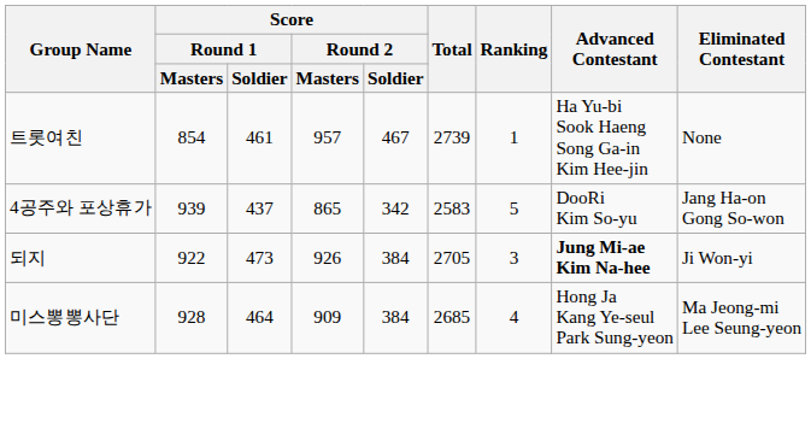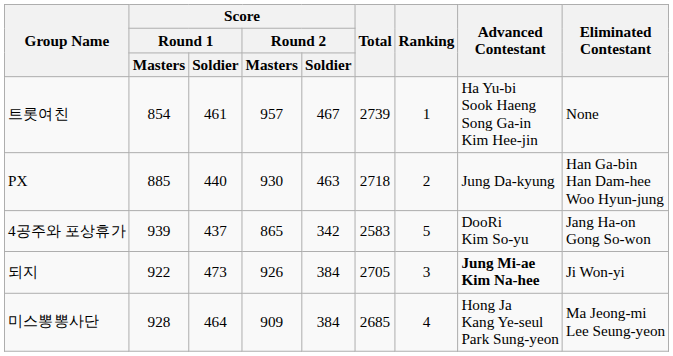 <table class="wikitable sortable">
 <tr>
 <th rowspan=3>Group Name</th>
 <th colspan=4>Score</th>
 <th rowspan=3>Total</th>
 <th rowspan=3>Ranking</th>
 <th rowspan=3>Advanced<br>Contestant</th>
 <th rowspan=3>Eliminated<br>Contestant</th>
 </tr>
 <tr>
 <th colspan=2>Round 1</th>
 <th colspan=2>Round 2</th>
 </tr>
 <tr>
 <th>Masters</th>
 <th>Soldier</th>
 <th>Masters</th>
 <th>Soldier</th>
 </tr>
 <tr>
 <td>트롯여친</td>
 <td align=center>854</td>
 <td align=center>461</td>
 <td align=center>957</td>
 <td align=center>467</td>
 <td align=center>2739</td>
 <td align=center>1</td>
 <td>Ha Yu-bi<br>Sook Haeng<br>Song Ga-in<br>Kim Hee-jin</td>
 <td>None</td>
+</tr>
+<tr>
+<td>PX</td>
+<td align=center>885</td>
+<td align=center>440</td>
+<td align=center>930</td>
+<td align=center>463</td>
+<td align=center>2718</td>
+<td align=center>2</td>
+<td>Jung Da-kyung</td>
+<td>Han Ga-bin<br>Han Dam-hee<br>Woo Hyun-jung</td>
 </tr>
 <tr>
 <td>4공주와 포상휴가</td>
 <td align=center>939</td>
 <td align=center>437</td>
 <td align=center>865</td>
 <td align=center>342</td>
 <td align=center>2583</td>
 <td align=center>5</td>
 <td>DooRi<br>Kim So-yu</td>
 <td>Jang Ha-on<br>Gong So-won</td>
 </tr>
 <tr>
 <td>되지</td>
 <td align=center>922</td>
 <td align=center>473</td>
 <td align=center>926</td>
 <td align=center>384</td>
 <td align=center>2705</td>
 <td align=center>3</td>
 <td><strong>Jung Mi-ae<br>Kim Na-hee</strong></td>
 <td>Ji Won-yi</td>
 </tr>
 <tr>
 <td>미스뽕뽕사단</td>
 <td align=center>928</td>
 <td align=center>464</td>
 <td align=center>909</td>
 <td align=center>384</td>
 <td align=center>2685</td>
 <td align=center>4</td>
 <td>Hong Ja<br>Kang Ye-seul<br>Park Sung-yeon</td>
 <td>Ma Jeong-mi<br>Lee Seung-yeon</td>
 </tr>
 </table>
